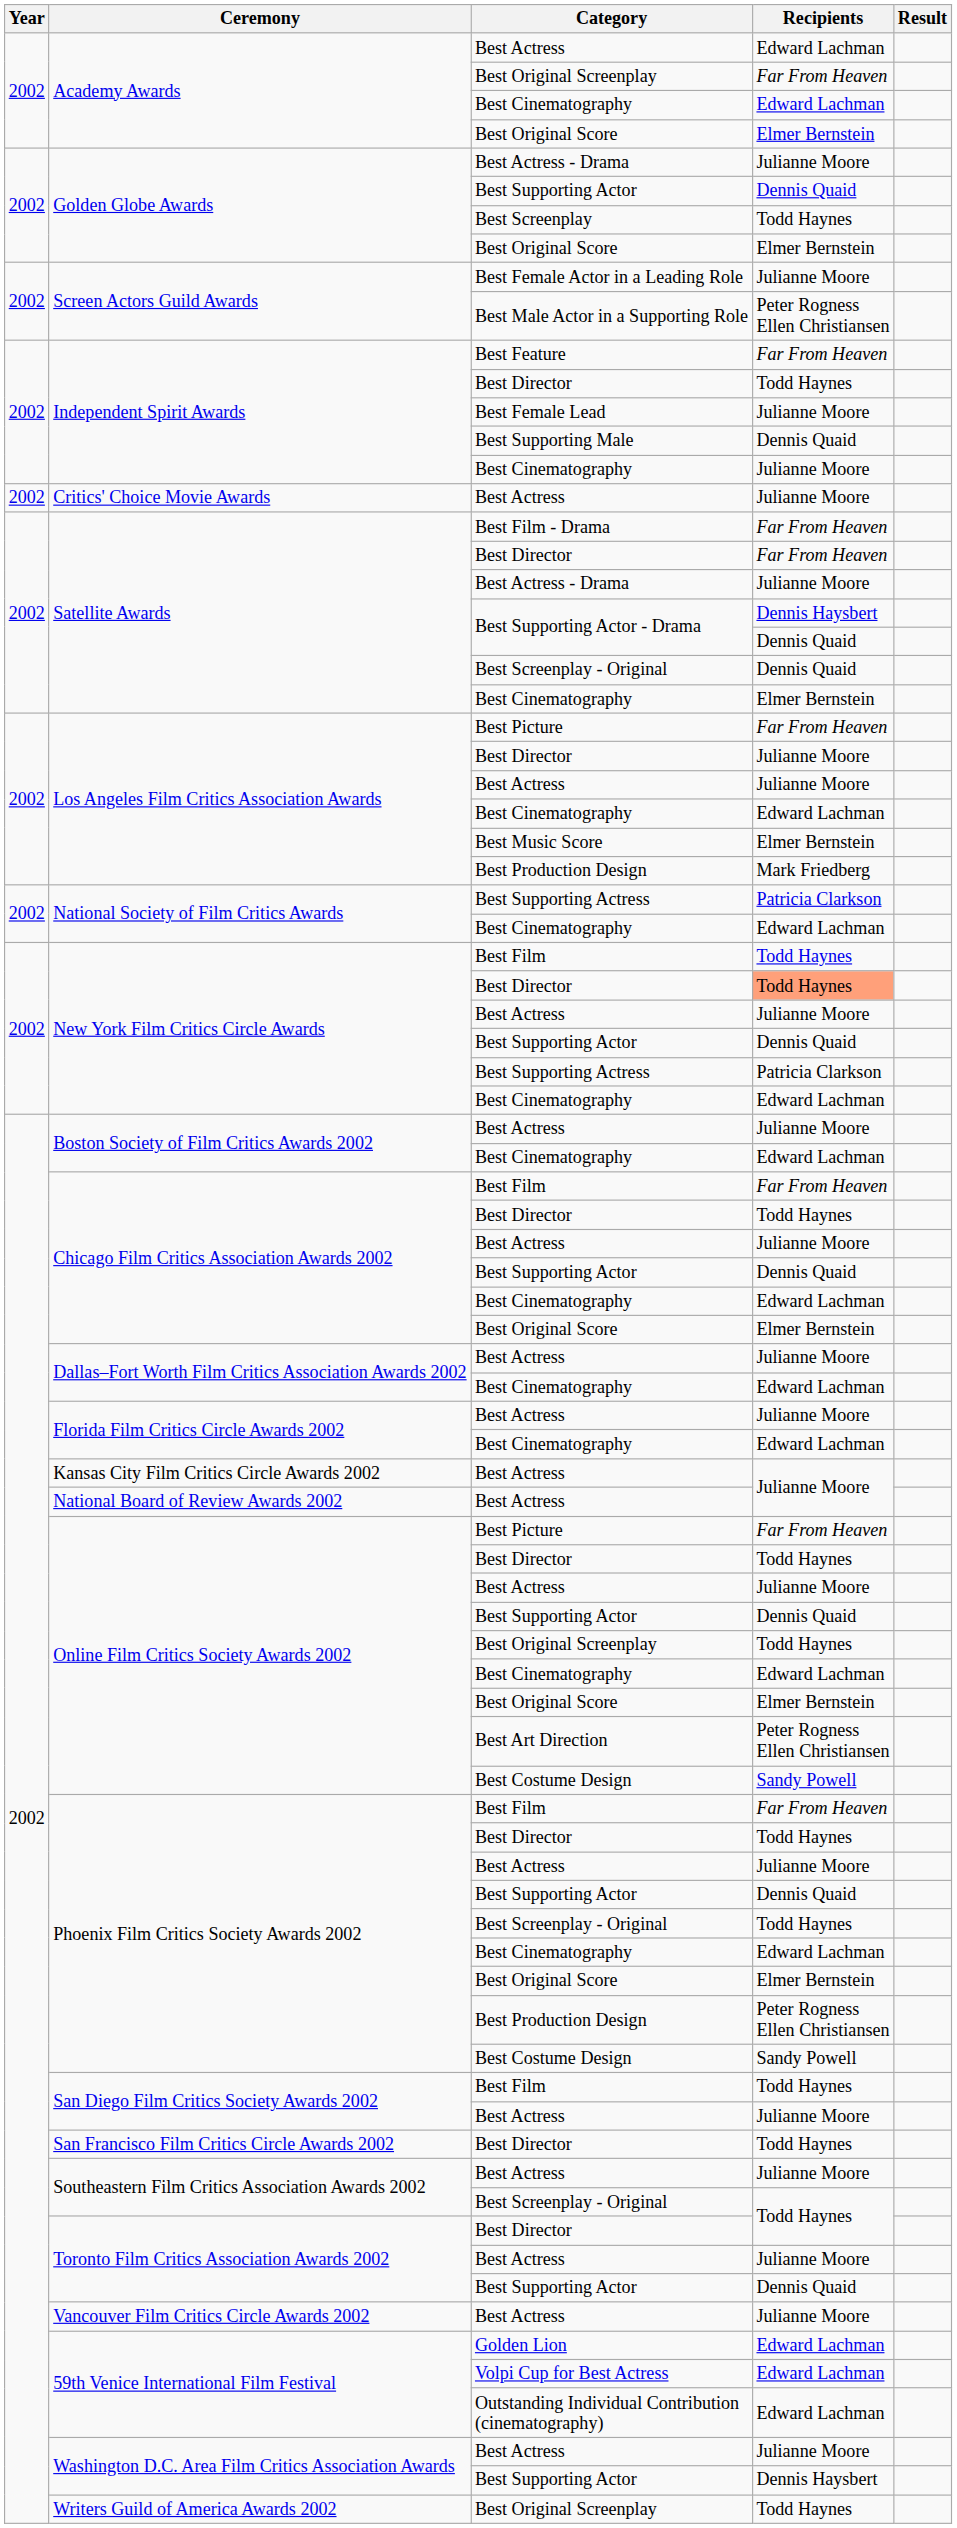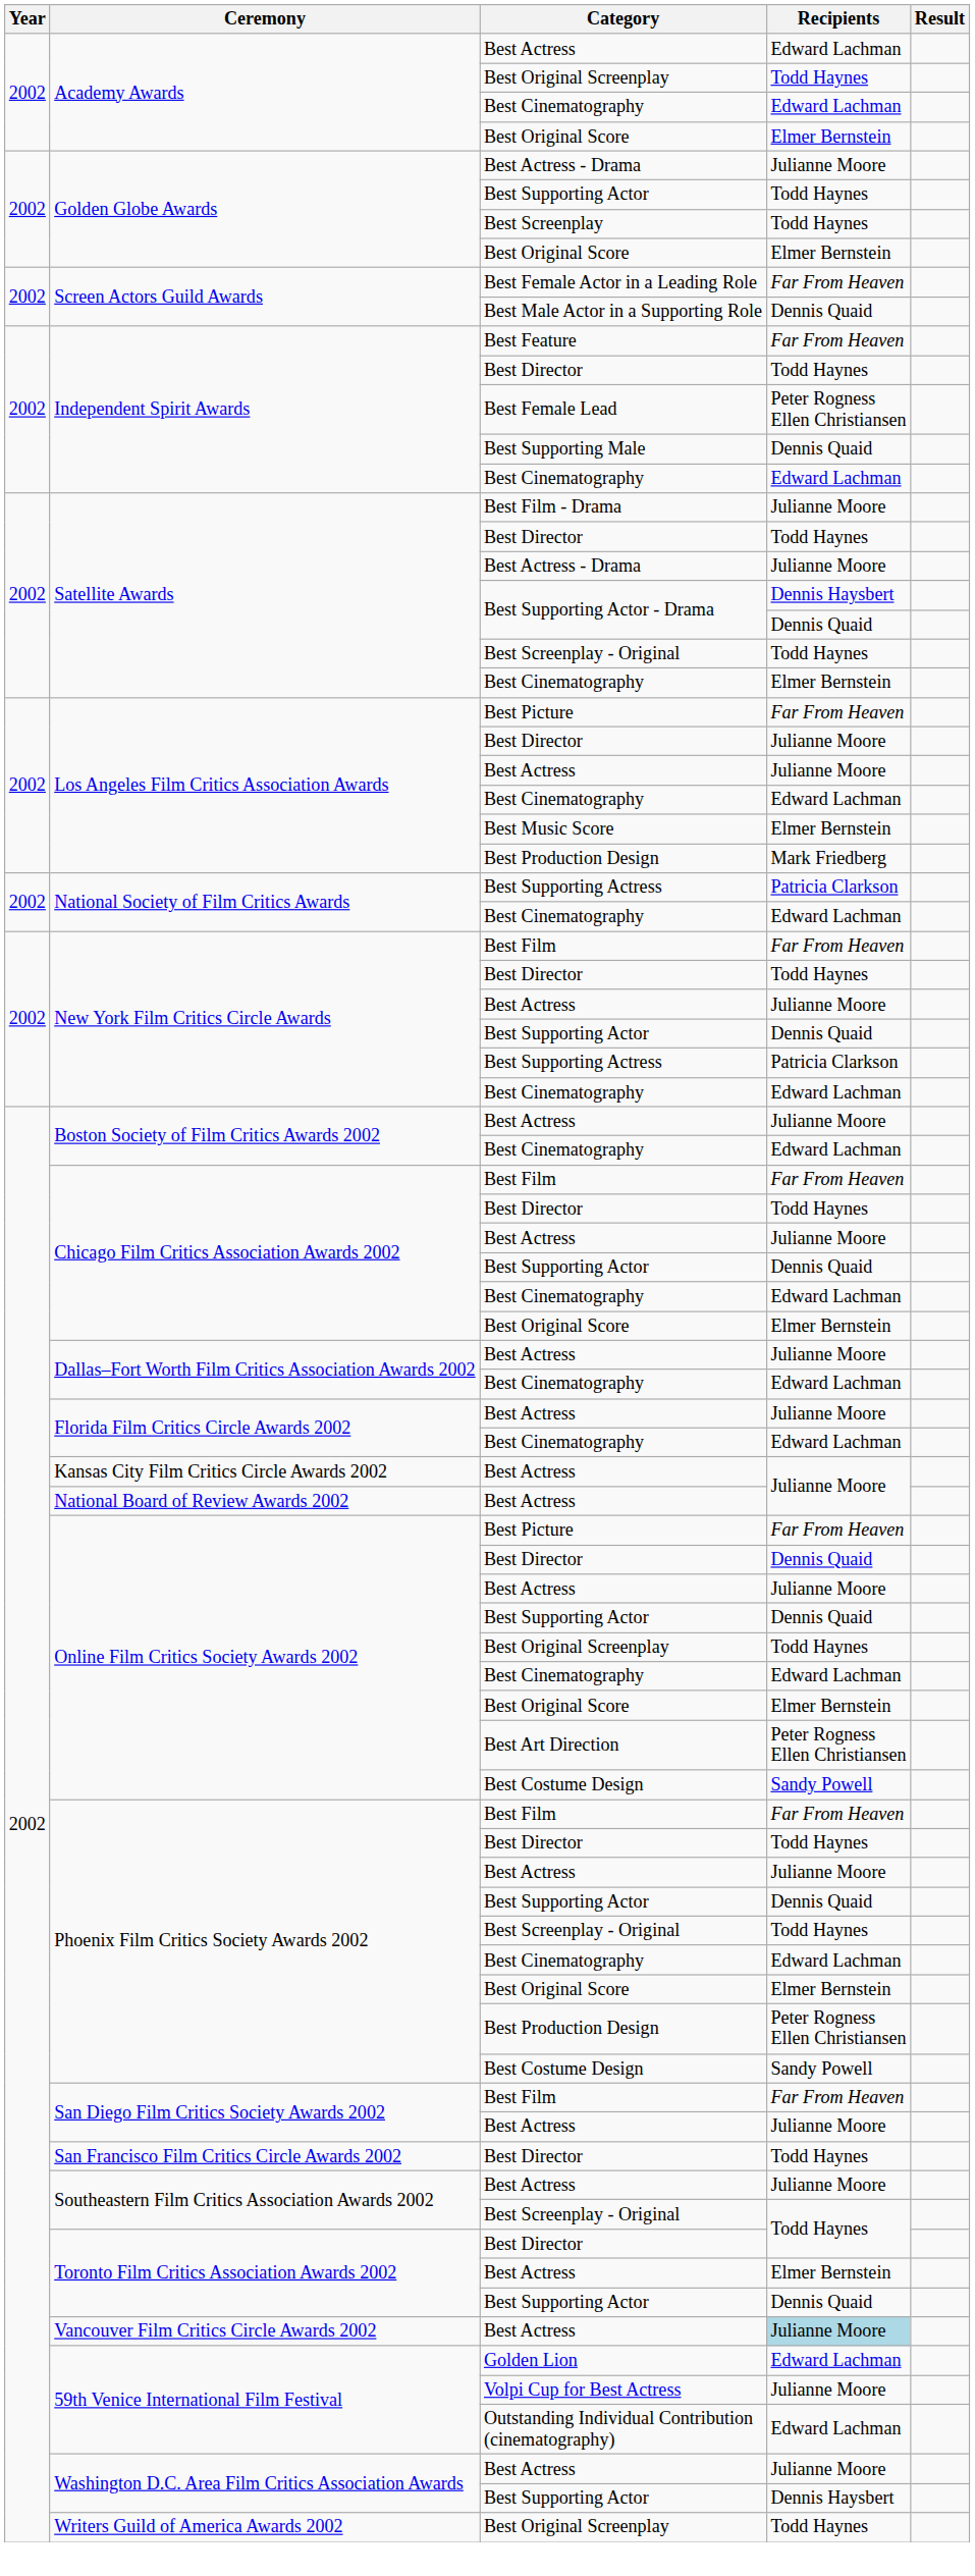 <table class="wikitable sortable">
 <tr>
 <th align="left">Year</th>
 <th align="left">Ceremony</th>
 <th align="left">Category</th>
 <th align="left">Recipients</th>
 <th align="left">Result</th>
 </tr>
 <tr>
 <td rowspan="4"><a href='#'>2002</a></td>
 <td rowspan=4><a href='#'>Academy Awards</a></td>
 <td>Best Actress</td>
 <td>Edward Lachman</td>
 <td></td>
 </tr>
 <tr>
 <td>Best Original Screenplay</td>
-<td><em>Far From Heaven</em></td>
+<td><a href='#'>Todd Haynes</a></td>
 <td></td>
 </tr>
 <tr>
 <td>Best Cinematography</td>
 <td><a href='#'>Edward Lachman</a></td>
 <td></td>
 </tr>
 <tr>
 <td>Best Original Score</td>
 <td><a href='#'>Elmer Bernstein</a></td>
 <td></td>
 </tr>
 <tr>
 <td rowspan="4"><a href='#'>2002</a></td>
 <td rowspan=4><a href='#'>Golden Globe Awards</a></td>
 <td>Best Actress - Drama</td>
 <td>Julianne Moore</td>
 <td></td>
 </tr>
 <tr>
 <td>Best Supporting Actor</td>
-<td><a href='#'>Dennis Quaid</a></td>
+<td>Todd Haynes</td>
 <td></td>
 </tr>
 <tr>
 <td>Best Screenplay</td>
 <td>Todd Haynes</td>
 <td></td>
 </tr>
 <tr>
 <td>Best Original Score</td>
 <td>Elmer Bernstein</td>
 <td></td>
 </tr>
 <tr>
 <td rowspan="2"><a href='#'>2002</a></td>
 <td rowspan=2><a href='#'>Screen Actors Guild Awards</a></td>
 <td>Best Female Actor in a Leading Role</td>
-<td>Julianne Moore</td>
+<td><em>Far From Heaven</em></td>
 <td></td>
 </tr>
 <tr>
 <td>Best Male Actor in a Supporting Role</td>
-<td>Peter Rogness<br>Ellen Christiansen</td>
+<td>Dennis Quaid</td>
 <td></td>
 </tr>
 <tr>
 <td rowspan="5"><a href='#'>2002</a></td>
 <td rowspan=5><a href='#'>Independent Spirit Awards</a></td>
 <td>Best Feature</td>
 <td><em>Far From Heaven</em></td>
 <td></td>
 </tr>
 <tr>
 <td>Best Director</td>
 <td>Todd Haynes</td>
 <td></td>
 </tr>
 <tr>
 <td>Best Female Lead</td>
-<td>Julianne Moore</td>
+<td>Peter Rogness<br>Ellen Christiansen</td>
 <td></td>
 </tr>
 <tr>
 <td>Best Supporting Male</td>
 <td>Dennis Quaid</td>
 <td></td>
 </tr>
 <tr>
 <td>Best Cinematography</td>
-<td>Julianne Moore</td>
-<td></td>
-</tr>
-<tr>
-<td><a href='#'>2002</a></td>
-<td><a href='#'>Critics' Choice Movie Awards</a></td>
-<td>Best Actress</td>
-<td>Julianne Moore</td>
+<td><a href='#'>Edward Lachman</a></td>
 <td></td>
 </tr>
 <tr>
 <td rowspan="7"><a href='#'>2002</a></td>
 <td rowspan=7><a href='#'>Satellite Awards</a></td>
 <td>Best Film - Drama</td>
-<td><em>Far From Heaven</em></td>
+<td>Julianne Moore</td>
 <td></td>
 </tr>
 <tr>
 <td>Best Director</td>
-<td><em>Far From Heaven</em></td>
+<td>Todd Haynes</td>
 <td></td>
 </tr>
 <tr>
 <td>Best Actress - Drama</td>
 <td>Julianne Moore</td>
 <td></td>
 </tr>
 <tr>
 <td rowspan="2">Best Supporting Actor - Drama</td>
 <td><a href='#'>Dennis Haysbert</a></td>
 <td></td>
 </tr>
 <tr>
 <td>Dennis Quaid</td>
 <td></td>
 </tr>
 <tr>
 <td>Best Screenplay - Original</td>
-<td>Dennis Quaid</td>
+<td>Todd Haynes</td>
 <td></td>
 </tr>
 <tr>
 <td>Best Cinematography</td>
 <td>Elmer Bernstein</td>
 <td></td>
 </tr>
 <tr>
 <td rowspan="6"><a href='#'>2002</a></td>
 <td rowspan=6><a href='#'>Los Angeles Film Critics Association Awards</a></td>
 <td>Best Picture</td>
 <td><em>Far From Heaven</em></td>
 <td></td>
 </tr>
 <tr>
 <td>Best Director</td>
 <td>Julianne Moore</td>
 <td></td>
 </tr>
 <tr>
 <td>Best Actress</td>
 <td>Julianne Moore</td>
 <td></td>
 </tr>
 <tr>
 <td>Best Cinematography</td>
 <td>Edward Lachman</td>
 <td></td>
 </tr>
 <tr>
 <td>Best Music Score</td>
 <td>Elmer Bernstein</td>
 <td></td>
 </tr>
 <tr>
 <td>Best Production Design</td>
 <td>Mark Friedberg</td>
 <td></td>
 </tr>
 <tr>
 <td rowspan="2"><a href='#'>2002</a></td>
 <td rowspan=2><a href='#'>National Society of Film Critics Awards</a></td>
 <td>Best Supporting Actress</td>
 <td><a href='#'>Patricia Clarkson</a></td>
 <td></td>
 </tr>
 <tr>
 <td>Best Cinematography</td>
 <td>Edward Lachman</td>
 <td></td>
 </tr>
 <tr>
 <td rowspan="6"><a href='#'>2002</a></td>
 <td rowspan=6><a href='#'>New York Film Critics Circle Awards</a></td>
 <td>Best Film</td>
-<td><a href='#'>Todd Haynes</a></td>
+<td><em>Far From Heaven</em></td>
 <td></td>
 </tr>
 <tr>
 <td>Best Director</td>
-<td style="background: lightsalmon;">Todd Haynes</td>
+<td>Todd Haynes</td>
 <td></td>
 </tr>
 <tr>
 <td>Best Actress</td>
 <td>Julianne Moore</td>
 <td></td>
 </tr>
 <tr>
 <td>Best Supporting Actor</td>
 <td>Dennis Quaid</td>
 <td></td>
 </tr>
 <tr>
 <td>Best Supporting Actress</td>
 <td>Patricia Clarkson</td>
 <td></td>
 </tr>
 <tr>
 <td>Best Cinematography</td>
 <td>Edward Lachman</td>
 <td></td>
 </tr>
 <tr>
 <td rowspan=80>2002</td>
 <td rowspan="2"><a href='#'>Boston Society of Film Critics Awards 2002</a></td>
 <td>Best Actress</td>
 <td>Julianne Moore</td>
 <td></td>
 </tr>
 <tr>
 <td>Best Cinematography</td>
 <td>Edward Lachman</td>
 <td></td>
 </tr>
 <tr>
 <td rowspan="6"><a href='#'>Chicago Film Critics Association Awards 2002</a></td>
 <td>Best Film</td>
 <td><em>Far From Heaven</em></td>
 <td></td>
 </tr>
 <tr>
 <td>Best Director</td>
 <td>Todd Haynes</td>
 <td></td>
 </tr>
 <tr>
 <td>Best Actress</td>
 <td>Julianne Moore</td>
 <td></td>
 </tr>
 <tr>
 <td>Best Supporting Actor</td>
 <td>Dennis Quaid</td>
 <td></td>
 </tr>
 <tr>
 <td>Best Cinematography</td>
 <td>Edward Lachman</td>
 <td></td>
 </tr>
 <tr>
 <td>Best Original Score</td>
 <td>Elmer Bernstein</td>
 <td></td>
 </tr>
 <tr>
 <td rowspan="2"><a href='#'>Dallas–Fort Worth Film Critics Association Awards 2002</a></td>
 <td>Best Actress</td>
 <td>Julianne Moore</td>
 <td></td>
 </tr>
 <tr>
 <td>Best Cinematography</td>
 <td>Edward Lachman</td>
 <td></td>
 </tr>
 <tr>
 <td rowspan="2"><a href='#'>Florida Film Critics Circle Awards 2002</a></td>
 <td>Best Actress</td>
 <td>Julianne Moore</td>
 <td></td>
 </tr>
 <tr>
 <td>Best Cinematography</td>
 <td>Edward Lachman</td>
 <td></td>
 </tr>
 <tr>
 <td>Kansas City Film Critics Circle Awards 2002</td>
 <td>Best Actress</td>
 <td rowspan="2">Julianne Moore</td>
 <td></td>
 </tr>
 <tr>
 <td><a href='#'>National Board of Review Awards 2002</a></td>
 <td>Best Actress</td>
 <td></td>
 </tr>
 <tr>
 <td rowspan="9"><a href='#'>Online Film Critics Society Awards 2002</a></td>
 <td>Best Picture</td>
 <td><em>Far From Heaven</em></td>
 <td></td>
 </tr>
 <tr>
 <td>Best Director</td>
-<td>Todd Haynes</td>
+<td><a href='#'>Dennis Quaid</a></td>
 <td></td>
 </tr>
 <tr>
 <td>Best Actress</td>
 <td>Julianne Moore</td>
 <td></td>
 </tr>
 <tr>
 <td>Best Supporting Actor</td>
 <td>Dennis Quaid</td>
 <td></td>
 </tr>
 <tr>
 <td>Best Original Screenplay</td>
 <td>Todd Haynes</td>
 <td></td>
 </tr>
 <tr>
 <td>Best Cinematography</td>
 <td>Edward Lachman</td>
 <td></td>
 </tr>
 <tr>
 <td>Best Original Score</td>
 <td>Elmer Bernstein</td>
 <td></td>
 </tr>
 <tr>
 <td>Best Art Direction</td>
 <td>Peter Rogness<br>Ellen Christiansen</td>
 <td></td>
 </tr>
 <tr>
 <td>Best Costume Design</td>
 <td><a href='#'>Sandy Powell</a></td>
 <td></td>
 </tr>
 <tr>
 <td rowspan="9">Phoenix Film Critics Society Awards 2002</td>
 <td>Best Film</td>
 <td><em>Far From Heaven</em></td>
 <td></td>
 </tr>
 <tr>
 <td>Best Director</td>
 <td>Todd Haynes</td>
 <td></td>
 </tr>
 <tr>
 <td>Best Actress</td>
 <td>Julianne Moore</td>
 <td></td>
 </tr>
 <tr>
 <td>Best Supporting Actor</td>
 <td>Dennis Quaid</td>
 <td></td>
 </tr>
 <tr>
 <td>Best Screenplay - Original</td>
 <td>Todd Haynes</td>
 <td></td>
 </tr>
 <tr>
 <td>Best Cinematography</td>
 <td>Edward Lachman</td>
 <td></td>
 </tr>
 <tr>
 <td>Best Original Score</td>
 <td>Elmer Bernstein</td>
 <td></td>
 </tr>
 <tr>
 <td>Best Production Design</td>
 <td>Peter Rogness<br>Ellen Christiansen</td>
 <td></td>
 </tr>
 <tr>
 <td>Best Costume Design</td>
 <td>Sandy Powell</td>
 <td></td>
 </tr>
 <tr>
 <td rowspan="2"><a href='#'>San Diego Film Critics Society Awards 2002</a></td>
 <td>Best Film</td>
-<td>Todd Haynes</td>
+<td><em>Far From Heaven</em></td>
 <td></td>
 </tr>
 <tr>
 <td>Best Actress</td>
 <td>Julianne Moore</td>
 <td></td>
 </tr>
 <tr>
 <td><a href='#'>San Francisco Film Critics Circle Awards 2002</a></td>
 <td>Best Director</td>
 <td>Todd Haynes</td>
 <td></td>
 </tr>
 <tr>
 <td rowspan="2">Southeastern Film Critics Association Awards 2002</td>
 <td>Best Actress</td>
 <td>Julianne Moore</td>
 <td></td>
 </tr>
 <tr>
 <td>Best Screenplay - Original</td>
 <td rowspan="2">Todd Haynes</td>
 <td></td>
 </tr>
 <tr>
 <td rowspan="3"><a href='#'>Toronto Film Critics Association Awards 2002</a></td>
 <td>Best Director</td>
 <td></td>
 </tr>
 <tr>
 <td>Best Actress</td>
-<td>Julianne Moore</td>
+<td>Elmer Bernstein</td>
 <td></td>
 </tr>
 <tr>
 <td>Best Supporting Actor</td>
 <td>Dennis Quaid</td>
 <td></td>
 </tr>
 <tr>
 <td><a href='#'>Vancouver Film Critics Circle Awards 2002</a></td>
 <td>Best Actress</td>
-<td>Julianne Moore</td>
+<td style="background: lightblue;">Julianne Moore</td>
 <td></td>
 </tr>
 <tr>
 <td rowspan="3"><a href='#'>59th Venice International Film Festival</a></td>
 <td><a href='#'>Golden Lion</a></td>
 <td><a href='#'>Edward Lachman</a></td>
 <td></td>
 </tr>
 <tr>
 <td><a href='#'>Volpi Cup for Best Actress</a></td>
-<td><a href='#'>Edward Lachman</a></td>
+<td>Julianne Moore</td>
 <td></td>
 </tr>
 <tr>
 <td>Outstanding Individual Contribution<br>(cinematography)</td>
 <td>Edward Lachman</td>
 <td></td>
 </tr>
 <tr>
 <td rowspan="2"><a href='#'>Washington D.C. Area Film Critics Association Awards</a></td>
 <td>Best Actress</td>
 <td>Julianne Moore</td>
 <td></td>
 </tr>
 <tr>
 <td>Best Supporting Actor</td>
 <td>Dennis Haysbert</td>
 <td></td>
 </tr>
 <tr>
 <td><a href='#'>Writers Guild of America Awards 2002</a></td>
 <td>Best Original Screenplay</td>
 <td>Todd Haynes</td>
 <td></td>
 </tr>
 </table>
